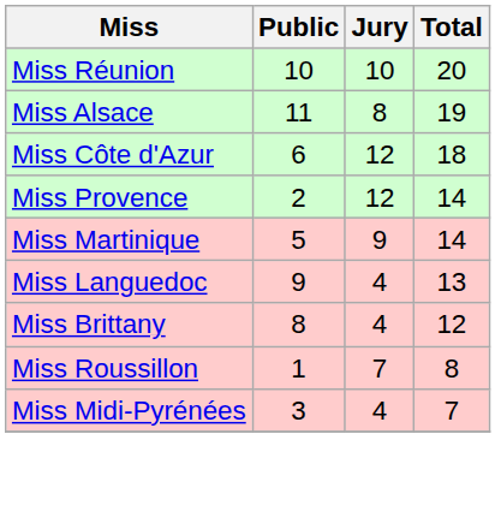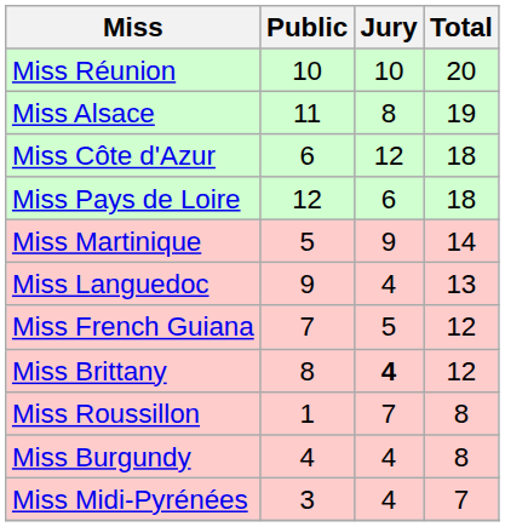 <table class="wikitable sortable" style="font-size:95%">
 <tr>
 <th scope="col">Miss</th>
 <th scope="col">Public</th>
 <th scope="col">Jury</th>
 <th scope="col">Total</th>
 </tr>
 <tr align="center" bgcolor="D0FFD0">
 <td align="left"><a href='#'>Miss Réunion</a></td>
 <td>10</td>
 <td>10</td>
 <td>20</td>
 </tr>
 <tr align="center" bgcolor="D0FFD0">
 <td align="left"><a href='#'>Miss Alsace</a></td>
 <td>11</td>
 <td>8</td>
 <td>19</td>
 </tr>
 <tr align="center" bgcolor="D0FFD0">
 <td align="left"><a href='#'>Miss Côte d'Azur</a></td>
 <td>6</td>
 <td>12</td>
 <td>18</td>
 </tr>
 <tr align="center" bgcolor="D0FFD0">
-<td align="left"><a href='#'>Miss Provence</a></td>
-<td>2</td>
+<td align="left"><a href='#'>Miss Pays de Loire</a></td>
 <td>12</td>
-<td>14</td>
+<td>6</td>
+<td>18</td>
 </tr>
 <tr align="center" bgcolor="FFCCCC">
 <td align="left"><a href='#'>Miss Martinique</a></td>
 <td>5</td>
 <td>9</td>
 <td>14</td>
 </tr>
 <tr align="center" bgcolor="FFCCCC">
 <td align="left"><a href='#'>Miss Languedoc</a></td>
 <td>9</td>
 <td>4</td>
 <td>13</td>
 </tr>
 <tr align="center" bgcolor="FFCCCC">
+<td align="left"><a href='#'>Miss French Guiana</a></td>
+<td>7</td>
+<td>5</td>
+<td>12</td>
+</tr>
+<tr align="center" bgcolor="FFCCCC">
 <td align="left"><a href='#'>Miss Brittany</a></td>
 <td>8</td>
-<td>4</td>
+<td><strong>4</strong></td>
 <td>12</td>
 </tr>
 <tr align="center" bgcolor="FFCCCC">
 <td align="left"><a href='#'>Miss Roussillon</a></td>
 <td>1</td>
 <td>7</td>
+<td>8</td>
+</tr>
+<tr align="center" bgcolor="FFCCCC">
+<td align="left"><a href='#'>Miss Burgundy</a></td>
+<td>4</td>
+<td>4</td>
 <td>8</td>
 </tr>
 <tr align="center" bgcolor="FFCCCC">
 <td align="left"><a href='#'>Miss Midi-Pyrénées</a></td>
 <td>3</td>
 <td>4</td>
 <td>7</td>
 </tr>
 <tr align="center">
 </tr>
 </table>
